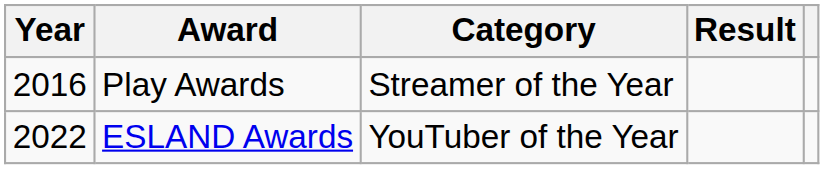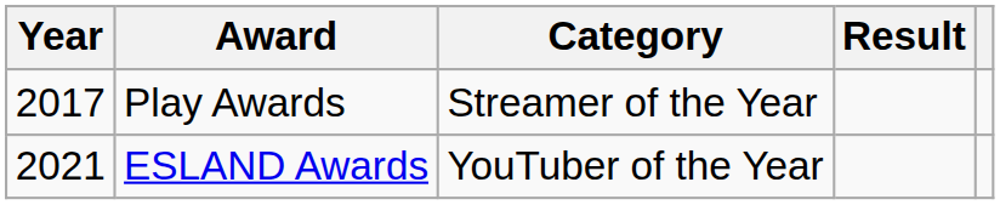 <table class="wikitable sortable plainrowheaders">
 <tr>
 <th scope="col">Year</th>
 <th scope="col">Award</th>
 <th scope="col">Category</th>
 <th scope="col">Result</th>
 <th scope="col"></th>
 </tr>
 <tr>
-<td>2016</td>
+<td>2017</td>
 <td>Play Awards</td>
 <td>Streamer of the Year</td>
 <td></td>
 <td></td>
 </tr>
 <tr>
-<td>2022</td>
+<td>2021</td>
 <td><a href='#'>ESLAND Awards</a></td>
 <td>YouTuber of the Year</td>
 <td></td>
 <td></td>
 </tr>
 </table>
